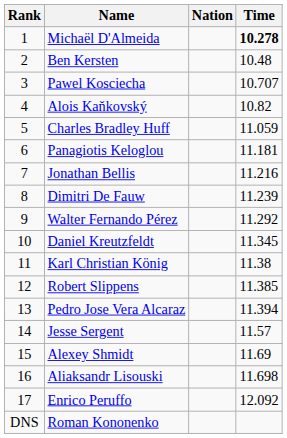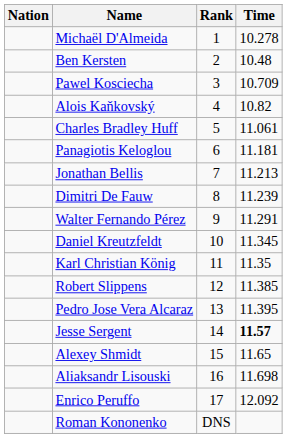 <table class=wikitable sortable style=text-align:center>
 <tr>
+<th>Nation</th>
+<th>Name</th>
 <th>Rank</th>
-<th>Name</th>
-<th>Nation</th>
 <th>Time</th>
 </tr>
 <tr>
+<td align=left></td>
+<td align=left><a href='#'>Michaël D'Almeida</a></td>
 <td>1</td>
-<td align=left><a href='#'>Michaël D'Almeida</a></td>
-<td align=left></td>
-<td align=left><strong>10.278</strong></td>
+<td align=left>10.278</td>
 </tr>
 <tr>
+<td align=left></td>
+<td align=left><a href='#'>Ben Kersten</a></td>
 <td>2</td>
-<td align=left><a href='#'>Ben Kersten</a></td>
-<td align=left></td>
 <td align=left>10.48</td>
 </tr>
 <tr>
+<td align=left></td>
+<td align=left><a href='#'>Pawel Kosciecha</a></td>
 <td>3</td>
-<td align=left><a href='#'>Pawel Kosciecha</a></td>
-<td align=left></td>
-<td align=left>10.707</td>
+<td align=left>10.709</td>
 </tr>
 <tr>
+<td align=left></td>
+<td align=left><a href='#'>Alois Kaňkovský</a></td>
 <td>4</td>
-<td align=left><a href='#'>Alois Kaňkovský</a></td>
-<td align=left></td>
 <td align=left>10.82</td>
 </tr>
 <tr>
+<td align=left></td>
+<td align=left><a href='#'>Charles Bradley Huff</a></td>
 <td>5</td>
-<td align=left><a href='#'>Charles Bradley Huff</a></td>
-<td align=left></td>
-<td align=left>11.059</td>
+<td align=left>11.061</td>
 </tr>
 <tr>
+<td align=left></td>
+<td align=left><a href='#'>Panagiotis Keloglou</a></td>
 <td>6</td>
-<td align=left><a href='#'>Panagiotis Keloglou</a></td>
-<td align=left></td>
 <td align=left>11.181</td>
 </tr>
 <tr>
+<td align=left></td>
+<td align=left><a href='#'>Jonathan Bellis</a></td>
 <td>7</td>
-<td align=left><a href='#'>Jonathan Bellis</a></td>
-<td align=left></td>
-<td align=left>11.216</td>
+<td align=left>11.213</td>
 </tr>
 <tr>
+<td align=left></td>
+<td align=left><a href='#'>Dimitri De Fauw</a></td>
 <td>8</td>
-<td align=left><a href='#'>Dimitri De Fauw</a></td>
-<td align=left></td>
 <td align=left>11.239</td>
 </tr>
 <tr>
+<td align=left></td>
+<td align=left><a href='#'>Walter Fernando Pérez</a></td>
 <td>9</td>
-<td align=left><a href='#'>Walter Fernando Pérez</a></td>
-<td align=left></td>
-<td align=left>11.292</td>
+<td align=left>11.291</td>
 </tr>
 <tr>
+<td align=left></td>
+<td align=left><a href='#'>Daniel Kreutzfeldt</a></td>
 <td>10</td>
-<td align=left><a href='#'>Daniel Kreutzfeldt</a></td>
-<td align=left></td>
 <td align=left>11.345</td>
 </tr>
 <tr>
+<td align=left></td>
+<td align=left><a href='#'>Karl Christian König</a></td>
 <td>11</td>
-<td align=left><a href='#'>Karl Christian König</a></td>
-<td align=left></td>
-<td align=left>11.38</td>
+<td align=left>11.35</td>
 </tr>
 <tr>
+<td align=left></td>
+<td align=left><a href='#'>Robert Slippens</a></td>
 <td>12</td>
-<td align=left><a href='#'>Robert Slippens</a></td>
-<td align=left></td>
 <td align=left>11.385</td>
 </tr>
 <tr>
+<td align=left></td>
+<td align=left><a href='#'>Pedro Jose Vera Alcaraz</a></td>
 <td>13</td>
-<td align=left><a href='#'>Pedro Jose Vera Alcaraz</a></td>
-<td align=left></td>
-<td align=left>11.394</td>
+<td align=left>11.395</td>
 </tr>
 <tr>
+<td align=left></td>
+<td align=left><a href='#'>Jesse Sergent</a></td>
 <td>14</td>
-<td align=left><a href='#'>Jesse Sergent</a></td>
-<td align=left></td>
-<td align=left>11.57</td>
+<td align=left><strong>11.57</strong></td>
 </tr>
 <tr>
+<td align=left></td>
+<td align=left><a href='#'>Alexey Shmidt</a></td>
 <td>15</td>
-<td align=left><a href='#'>Alexey Shmidt</a></td>
-<td align=left></td>
-<td align=left>11.69</td>
+<td align=left>11.65</td>
 </tr>
 <tr>
+<td align=left></td>
+<td align=left><a href='#'>Aliaksandr Lisouski</a></td>
 <td>16</td>
-<td align=left><a href='#'>Aliaksandr Lisouski</a></td>
-<td align=left></td>
 <td align=left>11.698</td>
 </tr>
 <tr>
+<td align=left></td>
+<td align=left><a href='#'>Enrico Peruffo</a></td>
 <td>17</td>
-<td align=left><a href='#'>Enrico Peruffo</a></td>
-<td align=left></td>
 <td align=left>12.092</td>
 </tr>
 <tr>
+<td align=left></td>
+<td align=left><a href='#'>Roman Kononenko</a></td>
 <td>DNS</td>
-<td align=left><a href='#'>Roman Kononenko</a></td>
-<td align=left></td>
 <td align=left></td>
 </tr>
 </table>
